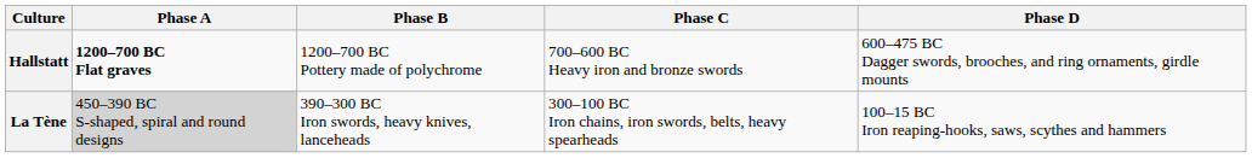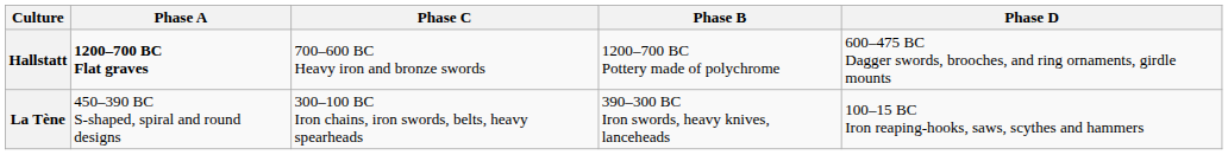 <table class="wikitable">
 <tr>
 <th>Culture</th>
 <th>Phase A</th>
+<th>Phase C</th>
 <th>Phase B</th>
-<th>Phase C</th>
 <th>Phase D</th>
 </tr>
 <tr>
 <th>Hallstatt</th>
 <td><strong>1200–700 BC<br>Flat graves</strong></td>
+<td>700–600 BC<br>Heavy iron and bronze swords</td>
 <td>1200–700 BC<br>Pottery made of polychrome</td>
-<td>700–600 BC<br>Heavy iron and bronze swords</td>
 <td>600–475 BC<br>Dagger swords, brooches, and ring ornaments, girdle mounts</td>
 </tr>
 <tr>
 <th>La Tène</th>
-<td style="background: lightgrey;">450–390 BC<br>S-shaped, spiral and round designs</td>
+<td>450–390 BC<br>S-shaped, spiral and round designs</td>
+<td>300–100 BC<br>Iron chains, iron swords, belts, heavy spearheads</td>
 <td>390–300 BC<br>Iron swords, heavy knives, lanceheads</td>
-<td>300–100 BC<br>Iron chains, iron swords, belts, heavy spearheads</td>
 <td>100–15 BC<br>Iron reaping-hooks, saws, scythes and hammers</td>
 </tr>
 </table>
